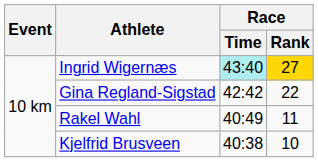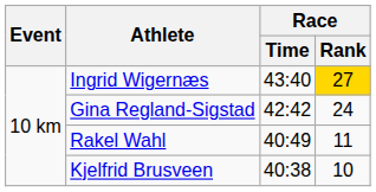 <table class="wikitable" border="1" style="font-size:90%">
 <tr>
 <th rowspan=2>Event</th>
 <th rowspan=2>Athlete</th>
 <th colspan=2>Race</th>
 </tr>
 <tr>
 <th>Time</th>
 <th>Rank</th>
 </tr>
 <tr>
 <td rowspan=4>10 km</td>
 <td><a href='#'>Ingrid Wigernæs</a></td>
-<td align=center style="background: paleturquoise;">43:40</td>
+<td align=center>43:40</td>
 <td align=center style="background: gold;">27</td>
 </tr>
 <tr>
 <td><a href='#'>Gina Regland-Sigstad</a></td>
 <td align=center>42:42</td>
-<td align=center>22</td>
+<td align=center>24</td>
 </tr>
 <tr>
 <td><a href='#'>Rakel Wahl</a></td>
 <td align=center>40:49</td>
 <td align=center>11</td>
 </tr>
 <tr>
 <td><a href='#'>Kjelfrid Brusveen</a></td>
 <td align=center>40:38</td>
 <td align=center>10</td>
 </tr>
 </table>
